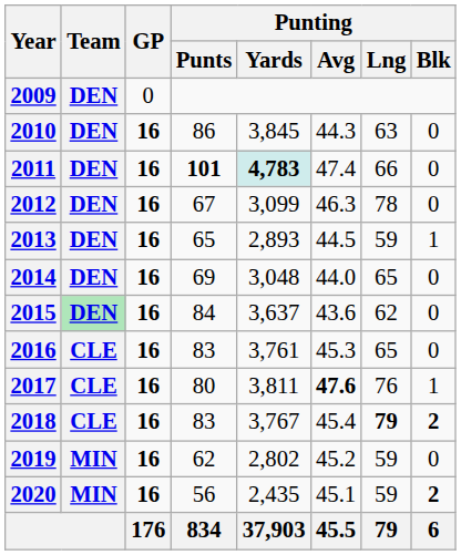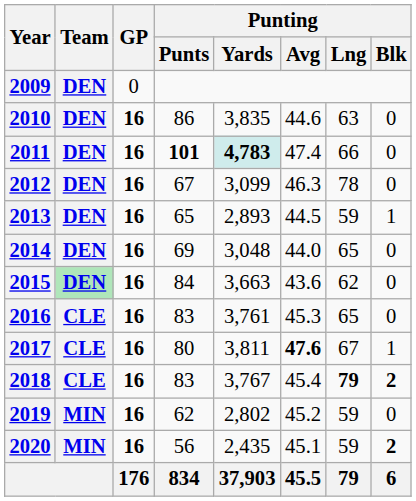 <table class="wikitable" style="text-align:center;">
 <tr>
 <th rowspan="2">Year</th>
 <th rowspan="2">Team</th>
 <th rowspan="2">GP</th>
 <th colspan="5">Punting</th>
 </tr>
 <tr>
 <th>Punts</th>
 <th>Yards</th>
 <th>Avg</th>
 <th>Lng</th>
 <th>Blk</th>
 </tr>
 <tr>
 <th><a href='#'>2009</a></th>
 <th><a href='#'>DEN</a></th>
 <td>0</td>
 <td colspan="5"></td>
 </tr>
 <tr>
 <th><a href='#'>2010</a></th>
 <th><a href='#'>DEN</a></th>
 <td><strong>16</strong></td>
 <td>86</td>
-<td>3,845</td>
-<td>44.3</td>
+<td>3,835</td>
+<td>44.6</td>
 <td>63</td>
 <td>0</td>
 </tr>
 <tr>
 <th><a href='#'>2011</a></th>
 <th><a href='#'>DEN</a></th>
 <td><strong>16</strong></td>
 <td><strong>101</strong></td>
 <td style="background:#cfecec;"><strong>4,783</strong></td>
 <td>47.4</td>
 <td>66</td>
 <td>0</td>
 </tr>
 <tr>
 <th><a href='#'>2012</a></th>
 <th><a href='#'>DEN</a></th>
 <td><strong>16</strong></td>
 <td>67</td>
 <td>3,099</td>
 <td>46.3</td>
 <td>78</td>
 <td>0</td>
 </tr>
 <tr>
 <th><a href='#'>2013</a></th>
 <th><a href='#'>DEN</a></th>
 <td><strong>16</strong></td>
 <td>65</td>
 <td>2,893</td>
 <td>44.5</td>
 <td>59</td>
 <td>1</td>
 </tr>
 <tr>
 <th><a href='#'>2014</a></th>
 <th><a href='#'>DEN</a></th>
 <td><strong>16</strong></td>
 <td>69</td>
 <td>3,048</td>
 <td>44.0</td>
 <td>65</td>
 <td>0</td>
 </tr>
 <tr>
 <th><a href='#'>2015</a></th>
 <th style="background:#afe6ba;"><a href='#'>DEN</a></th>
 <td><strong>16</strong></td>
 <td>84</td>
-<td>3,637</td>
+<td>3,663</td>
 <td>43.6</td>
 <td>62</td>
 <td>0</td>
 </tr>
 <tr>
 <th><a href='#'>2016</a></th>
 <th><a href='#'>CLE</a></th>
 <td><strong>16</strong></td>
 <td>83</td>
 <td>3,761</td>
 <td>45.3</td>
 <td>65</td>
 <td>0</td>
 </tr>
 <tr>
 <th><a href='#'>2017</a></th>
 <th><a href='#'>CLE</a></th>
 <td><strong>16</strong></td>
 <td>80</td>
 <td>3,811</td>
 <td><strong>47.6</strong></td>
-<td>76</td>
+<td>67</td>
 <td>1</td>
 </tr>
 <tr>
 <th><a href='#'>2018</a></th>
 <th><a href='#'>CLE</a></th>
 <td><strong>16</strong></td>
 <td>83</td>
 <td>3,767</td>
 <td>45.4</td>
 <td><strong>79</strong></td>
 <td><strong>2</strong></td>
 </tr>
 <tr>
 <th><a href='#'>2019</a></th>
 <th><a href='#'>MIN</a></th>
 <td><strong>16</strong></td>
 <td>62</td>
 <td>2,802</td>
 <td>45.2</td>
 <td>59</td>
 <td>0</td>
 </tr>
 <tr>
 <th><a href='#'>2020</a></th>
 <th><a href='#'>MIN</a></th>
 <td><strong>16</strong></td>
 <td>56</td>
 <td>2,435</td>
 <td>45.1</td>
 <td>59</td>
 <td><strong>2</strong></td>
 </tr>
 <tr>
 <th colspan="2"></th>
 <th>176</th>
 <th>834</th>
 <th>37,903</th>
 <th>45.5</th>
 <th>79</th>
 <th>6</th>
 </tr>
 </table>
